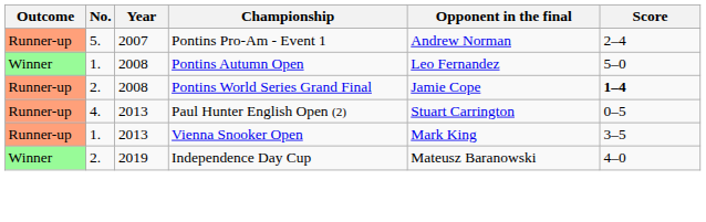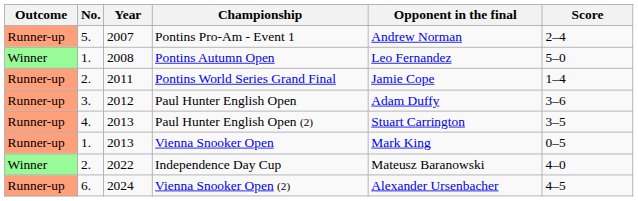 <table class="sortable wikitable">
 <tr>
 <th width="80">Outcome</th>
 <th width="20">No.</th>
 <th width="50">Year</th>
 <th width="250">Championship</th>
 <th width="200">Opponent in the final</th>
 <th width="100">Score</th>
 </tr>
 <tr>
 <td style="background:#ffa07a;">Runner-up</td>
 <td>5.</td>
 <td>2007</td>
 <td>Pontins Pro-Am - Event 1</td>
 <td> <a href='#'>Andrew Norman</a></td>
 <td>2–4</td>
 </tr>
 <tr>
 <td style="background:#98FB98">Winner</td>
 <td>1.</td>
 <td>2008</td>
 <td><a href='#'>Pontins Autumn Open</a></td>
 <td> <a href='#'>Leo Fernandez</a></td>
 <td>5–0</td>
 </tr>
 <tr>
 <td style="background:#ffa07a;">Runner-up</td>
 <td>2.</td>
-<td>2008</td>
+<td>2011</td>
 <td><a href='#'>Pontins World Series Grand Final</a></td>
 <td> <a href='#'>Jamie Cope</a></td>
-<td><strong>1–4</strong></td>
+<td>1–4</td>
+</tr>
+<tr>
+<td style="background:#ffa07a;">Runner-up</td>
+<td>3.</td>
+<td>2012</td>
+<td>Paul Hunter English Open</td>
+<td> <a href='#'>Adam Duffy</a></td>
+<td>3–6</td>
 </tr>
 <tr>
 <td style="background:#ffa07a;">Runner-up</td>
 <td>4.</td>
 <td>2013</td>
 <td>Paul Hunter English Open <small>(2)</small></td>
 <td> <a href='#'>Stuart Carrington</a></td>
-<td>0–5</td>
+<td>3–5</td>
 </tr>
 <tr>
 <td style="background:#ffa07a;">Runner-up</td>
 <td>1.</td>
 <td>2013</td>
 <td><a href='#'>Vienna Snooker Open</a></td>
 <td> <a href='#'>Mark King</a></td>
-<td>3–5</td>
+<td>0–5</td>
 </tr>
 <tr>
 <td style="background:#98FB98">Winner</td>
 <td>2.</td>
-<td>2019</td>
+<td>2022</td>
 <td>Independence Day Cup</td>
 <td> Mateusz Baranowski</td>
 <td>4–0</td>
 </tr>
+<tr>
+<td style="background:#ffa07a;">Runner-up</td>
+<td>6.</td>
+<td>2024</td>
+<td><a href='#'>Vienna Snooker Open</a> <small>(2)</small></td>
+<td> <a href='#'>Alexander Ursenbacher</a></td>
+<td>4–5</td>
+</tr>
 </table>
